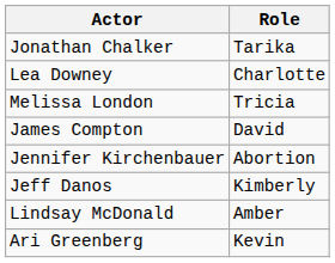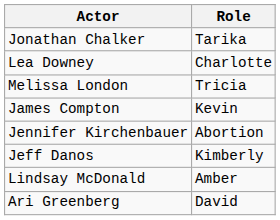 <table class="wikitable">
 <tr>
 <th>Actor</th>
 <th>Role</th>
 </tr>
 <tr>
 <td>Jonathan Chalker</td>
 <td>Tarika</td>
 </tr>
 <tr>
 <td>Lea Downey</td>
 <td>Charlotte</td>
 </tr>
 <tr>
 <td>Melissa London</td>
 <td>Tricia</td>
 </tr>
 <tr>
 <td>James Compton</td>
-<td>David</td>
+<td>Kevin</td>
 </tr>
 <tr>
 <td>Jennifer Kirchenbauer</td>
 <td>Abortion</td>
 </tr>
 <tr>
 <td>Jeff Danos</td>
 <td>Kimberly</td>
 </tr>
 <tr>
 <td>Lindsay McDonald</td>
 <td>Amber</td>
 </tr>
 <tr>
 <td>Ari Greenberg</td>
-<td>Kevin</td>
+<td>David</td>
 </tr>
 </table>
